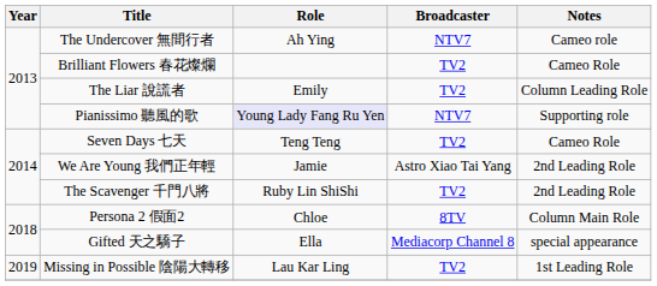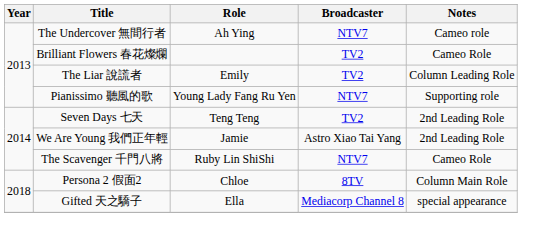 <table class="wikitable sortable">
 <tr>
 <th>Year</th>
 <th>Title</th>
 <th>Role</th>
 <th>Broadcaster</th>
 <th class="unsortable">Notes</th>
 </tr>
 <tr align=center>
 <td rowspan=4>2013</td>
 <td>The Undercover 無間行者</td>
 <td>Ah Ying</td>
 <td><a href='#'>NTV7</a></td>
 <td>Cameo role</td>
 </tr>
 <tr align=center>
 <td>Brilliant Flowers 春花燦爛</td>
 <td></td>
 <td><a href='#'>TV2</a></td>
 <td>Cameo Role</td>
 </tr>
 <tr align=center>
 <td>The Liar 說謊者</td>
 <td>Emily</td>
 <td><a href='#'>TV2</a></td>
 <td>Column Leading Role</td>
 </tr>
 <tr align=center>
 <td>Pianissimo 聽風的歌</td>
-<td style="background: lavender;">Young Lady Fang Ru Yen</td>
+<td>Young Lady Fang Ru Yen</td>
 <td><a href='#'>NTV7</a></td>
 <td>Supporting role</td>
 </tr>
 <tr align=center>
 <td rowspan=3>2014</td>
 <td>Seven Days 七天</td>
 <td>Teng Teng</td>
 <td><a href='#'>TV2</a></td>
-<td>Cameo Role</td>
+<td>2nd Leading Role</td>
 </tr>
 <tr align=center>
 <td>We Are Young 我們正年輕</td>
 <td>Jamie</td>
 <td>Astro Xiao Tai Yang</td>
 <td>2nd Leading Role</td>
 </tr>
 <tr align=center>
 <td>The Scavenger 千門八將 </td>
 <td>Ruby Lin ShiShi</td>
-<td><a href='#'>TV2</a></td>
-<td>2nd Leading Role</td>
+<td><a href='#'>NTV7</a></td>
+<td>Cameo Role</td>
 </tr>
 <tr align=center>
 <td rowspan=2>2018</td>
 <td>Persona 2 假面2</td>
 <td>Chloe</td>
 <td><a href='#'>8TV</a></td>
 <td>Column Main Role</td>
 </tr>
 <tr align=center>
 <td>Gifted 天之驕子</td>
 <td>Ella</td>
 <td><a href='#'>Mediacorp Channel 8</a></td>
 <td>special appearance</td>
 </tr>
-<tr align=center>
-<td>2019</td>
-<td>Missing in Possible 陰陽大轉移</td>
-<td>Lau Kar Ling</td>
-<td><a href='#'>TV2</a></td>
-<td>1st Leading Role</td>
-</tr>
 <tr>
 </tr>
 </table>
